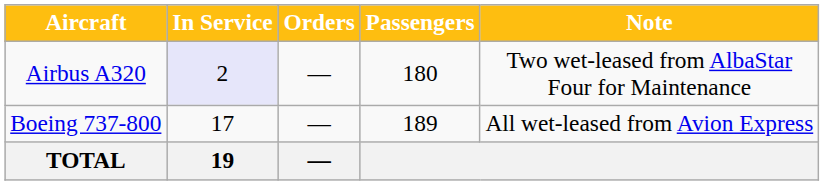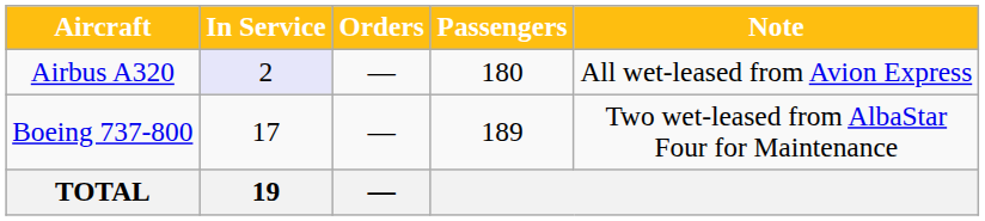 <table Class="wikitable" style= "text-align:center; margin: 1em auto;">
 <tr>
 <th style="background:#febe10; color:white;">Aircraft</th>
 <th style="background:#febe10; color:white;">In Service</th>
 <th style="background:#febe10; color:white;">Orders</th>
 <th style="background:#febe10; color:white;">Passengers</th>
 <th style="background:#febe10; color:white;">Note</th>
 </tr>
 <tr>
 <td rowspan="1"><a href='#'>Airbus A320</a></td>
 <td rowspan="1" style="background: lavender;">2</td>
 <td rowspan="1">—</td>
 <td rowspan="1">180</td>
-<td>Two wet-leased from <a href='#'>AlbaStar</a><br>Four  for Maintenance</td>
+<td>All wet-leased from <a href='#'>Avion Express</a></td>
 </tr>
 <tr>
 <td rowspan="1"><a href='#'>Boeing 737-800</a></td>
 <td rowspan="1">17</td>
 <td rowspan="1">—</td>
 <td rowspan="1">189</td>
-<td>All wet-leased from <a href='#'>Avion Express</a></td>
+<td>Two wet-leased from <a href='#'>AlbaStar</a><br>Four  for Maintenance</td>
 </tr>
 <tr>
 <th>TOTAL</th>
 <th>19</th>
 <th>—</th>
 <th colspan="3"></th>
 </tr>
 </table>
